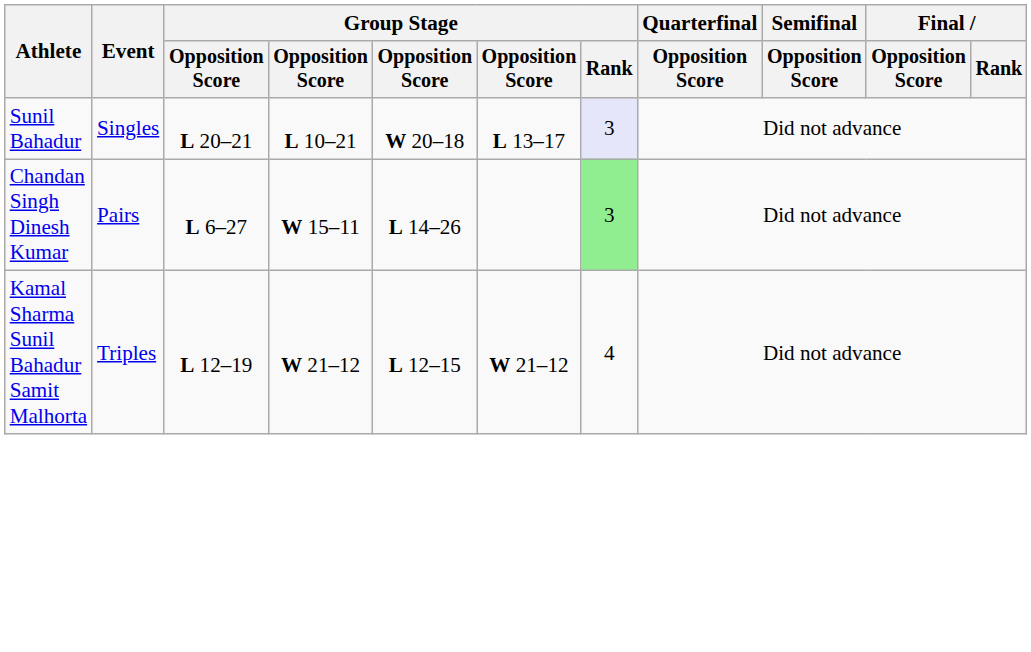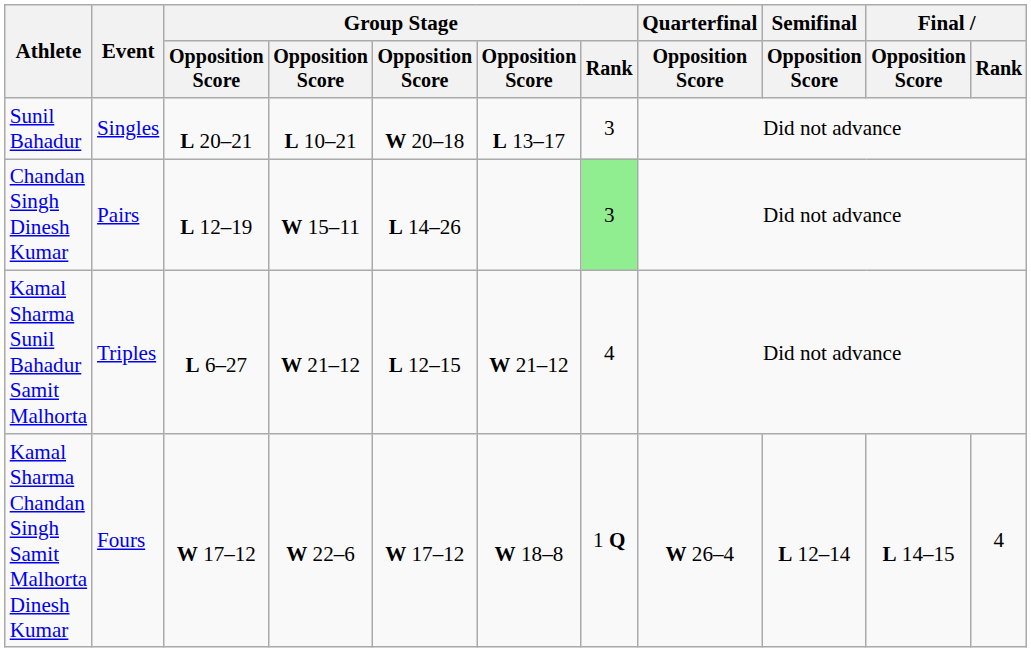 <table class="wikitable" style="font-size:88%; text-align:center">
 <tr>
 <th rowspan=2>Athlete</th>
 <th rowspan=2>Event</th>
 <th colspan=5>Group Stage</th>
 <th>Quarterfinal</th>
 <th>Semifinal</th>
 <th colspan=2>Final / </th>
 </tr>
 <tr style="font-size:95%">
 <th>Opposition<br>Score</th>
 <th>Opposition<br>Score</th>
 <th>Opposition<br>Score</th>
 <th>Opposition<br>Score</th>
 <th>Rank</th>
 <th>Opposition<br>Score</th>
 <th>Opposition<br>Score</th>
 <th>Opposition<br>Score</th>
 <th>Rank</th>
 </tr>
 <tr>
 <td align=left><a href='#'>Sunil Bahadur</a></td>
 <td align=left><a href='#'>Singles</a></td>
 <td><br><strong>L</strong> 20–21</td>
 <td><br><strong>L</strong> 10–21</td>
 <td><br><strong>W</strong> 20–18</td>
 <td><br><strong>L</strong> 13–17</td>
-<td style="background: lavender;">3</td>
+<td>3</td>
 <td colspan=4>Did not advance</td>
 </tr>
 <tr>
 <td align=left><a href='#'>Chandan Singh</a><br><a href='#'>Dinesh Kumar</a></td>
 <td align=left><a href='#'>Pairs</a></td>
-<td><br><strong>L</strong> 6–27</td>
+<td><br><strong>L</strong> 12–19</td>
 <td><br><strong>W</strong> 15–11</td>
 <td><br><strong>L</strong> 14–26</td>
 <td></td>
 <td style="background: lightgreen;">3</td>
 <td colspan=4>Did not advance</td>
 </tr>
 <tr>
 <td align=left><a href='#'>Kamal Sharma</a><br><a href='#'>Sunil Bahadur</a><br><a href='#'>Samit Malhorta</a></td>
 <td align=left><a href='#'>Triples</a></td>
-<td><br><strong>L</strong> 12–19</td>
+<td><br><strong>L</strong> 6–27</td>
 <td><br><strong>W</strong> 21–12</td>
 <td><br><strong>L</strong> 12–15</td>
 <td><br><strong>W</strong> 21–12</td>
 <td>4</td>
 <td colspan=4>Did not advance</td>
 </tr>
+<tr>
+<td align=left><a href='#'>Kamal Sharma</a><br><a href='#'>Chandan Singh</a><br><a href='#'>Samit Malhorta</a><br><a href='#'>Dinesh Kumar</a></td>
+<td align=left><a href='#'>Fours</a></td>
+<td><br><strong>W</strong> 17–12</td>
+<td><br><strong>W</strong> 22–6</td>
+<td><br><strong>W</strong> 17–12</td>
+<td><br><strong>W</strong> 18–8</td>
+<td>1 <strong>Q</strong></td>
+<td><br><strong>W</strong> 26–4</td>
+<td><br><strong>L</strong> 12–14</td>
+<td><br><strong>L</strong> 14–15</td>
+<td>4</td>
+</tr>
 </table>
